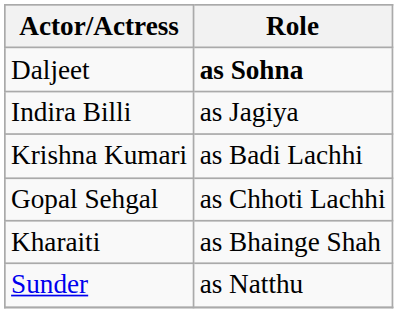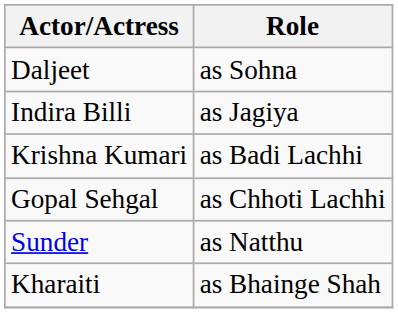 <table class="wikitable">
 <tr>
 <th>Actor/Actress</th>
 <th>Role</th>
 </tr>
 <tr>
 <td>Daljeet</td>
-<td><strong>as Sohna</strong></td>
+<td>as Sohna</td>
 </tr>
 <tr>
 <td>Indira Billi</td>
 <td>as Jagiya</td>
 </tr>
 <tr>
 <td>Krishna Kumari</td>
 <td>as Badi Lachhi</td>
 </tr>
 <tr>
 <td>Gopal Sehgal</td>
 <td>as Chhoti Lachhi</td>
 </tr>
 <tr>
+<td><a href='#'>Sunder</a></td>
+<td>as Natthu</td>
+</tr>
+<tr>
 <td>Kharaiti</td>
 <td>as Bhainge Shah</td>
 </tr>
 <tr>
-<td><a href='#'>Sunder</a></td>
-<td>as Natthu</td>
-</tr>
-<tr>
 </tr>
 </table>
